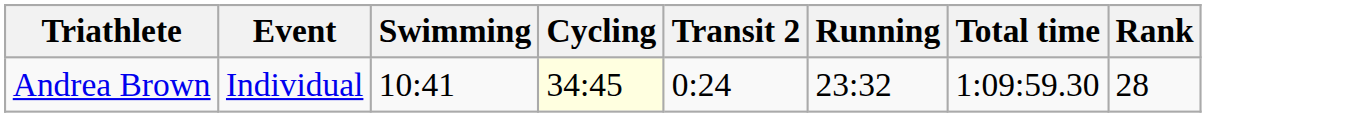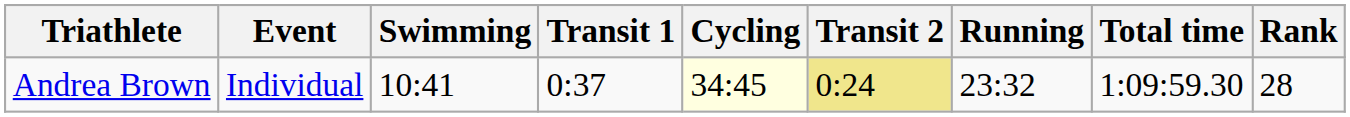 <table class="wikitable" border="1">
 <tr>
 <th>Triathlete</th>
 <th>Event</th>
 <th>Swimming</th>
+<th>Transit 1</th>
 <th>Cycling</th>
 <th>Transit 2</th>
 <th>Running</th>
 <th>Total time</th>
 <th>Rank</th>
 </tr>
 <tr>
 <td><a href='#'>Andrea Brown</a></td>
 <td><a href='#'>Individual</a></td>
 <td>10:41</td>
+<td>0:37</td>
 <td style="background: lightyellow;">34:45</td>
-<td>0:24</td>
+<td style="background: khaki;">0:24</td>
 <td>23:32</td>
 <td>1:09:59.30</td>
 <td>28</td>
 </tr>
 </table>
